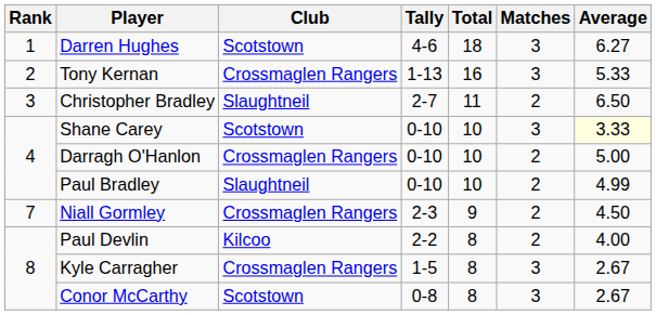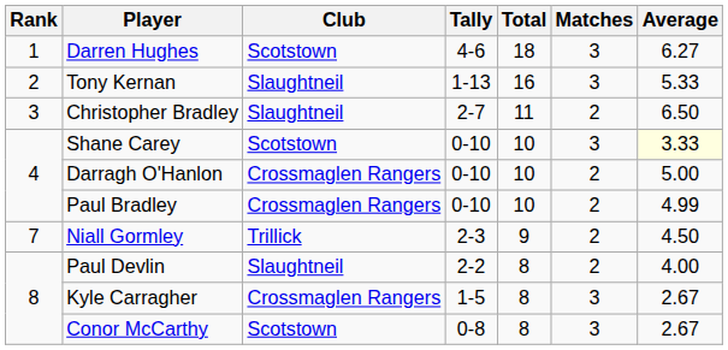 <table class="wikitable">
 <tr>
 <th>Rank</th>
 <th>Player</th>
 <th>Club</th>
 <th>Tally</th>
 <th>Total</th>
 <th>Matches</th>
 <th>Average</th>
 </tr>
 <tr>
 <td rowspan="1" style="text-align:center;">1</td>
 <td><a href='#'>Darren Hughes</a></td>
 <td><a href='#'>Scotstown</a></td>
 <td align=center>4-6</td>
 <td align=center>18</td>
 <td align=center>3</td>
 <td align=center>6.27</td>
 </tr>
 <tr>
 <td rowspan="1" style="text-align:center;">2</td>
 <td>Tony Kernan</td>
-<td><a href='#'>Crossmaglen Rangers</a></td>
+<td><a href='#'>Slaughtneil</a></td>
 <td align=center>1-13</td>
 <td align=center>16</td>
 <td align=center>3</td>
 <td align=center>5.33</td>
 </tr>
 <tr>
 <td rowspan="1" style="text-align:center;">3</td>
 <td>Christopher Bradley</td>
 <td><a href='#'>Slaughtneil</a></td>
 <td align=center>2-7</td>
 <td align=center>11</td>
 <td align=center>2</td>
 <td align=center>6.50</td>
 </tr>
 <tr>
 <td rowspan="3" style="text-align:center;">4</td>
 <td>Shane Carey</td>
 <td><a href='#'>Scotstown</a></td>
 <td align=center>0-10</td>
 <td align=center>10</td>
 <td align=center>3</td>
 <td align=center style="background: lightyellow;">3.33</td>
 </tr>
 <tr>
 <td>Darragh O'Hanlon</td>
 <td><a href='#'>Crossmaglen Rangers</a></td>
 <td align=center>0-10</td>
 <td align=center>10</td>
 <td align=center>2</td>
 <td align=center>5.00</td>
 </tr>
 <tr>
 <td>Paul Bradley</td>
-<td><a href='#'>Slaughtneil</a></td>
+<td><a href='#'>Crossmaglen Rangers</a></td>
 <td align=center>0-10</td>
 <td align=center>10</td>
 <td align=center>2</td>
 <td align=center>4.99</td>
 </tr>
 <tr>
 <td rowspan="1" style="text-align:center;">7</td>
 <td><a href='#'>Niall Gormley</a></td>
-<td><a href='#'>Crossmaglen Rangers</a></td>
+<td><a href='#'>Trillick</a></td>
 <td align=center>2-3</td>
 <td align=center>9</td>
 <td align=center>2</td>
 <td align=center>4.50</td>
 </tr>
 <tr>
 <td rowspan="3" style="text-align:center;">8</td>
 <td>Paul Devlin</td>
-<td><a href='#'>Kilcoo</a></td>
+<td><a href='#'>Slaughtneil</a></td>
 <td align=center>2-2</td>
 <td align=center>8</td>
 <td align=center>2</td>
 <td align=center>4.00</td>
 </tr>
 <tr>
 <td>Kyle Carragher</td>
 <td><a href='#'>Crossmaglen Rangers</a></td>
 <td align=center>1-5</td>
 <td align=center>8</td>
 <td align=center>3</td>
 <td align=center>2.67</td>
 </tr>
 <tr>
 <td><a href='#'>Conor McCarthy</a></td>
 <td><a href='#'>Scotstown</a></td>
 <td align=center>0-8</td>
 <td align=center>8</td>
 <td align=center>3</td>
 <td align=center>2.67</td>
 </tr>
 </table>
